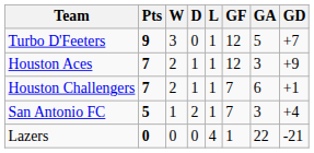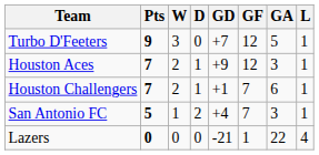 <table class="wikitable">
 <tr>
 <th>Team</th>
 <th>Pts</th>
 <th>W</th>
 <th>D</th>
-<th>L</th>
+<th>GD</th>
 <th>GF</th>
 <th>GA</th>
-<th>GD</th>
+<th>L</th>
 </tr>
 <tr>
 <td><a href='#'>Turbo D'Feeters</a></td>
 <td><strong>9</strong></td>
 <td>3</td>
 <td>0</td>
-<td>1</td>
+<td>+7</td>
 <td>12</td>
 <td>5</td>
-<td>+7</td>
+<td>1</td>
 </tr>
 <tr>
 <td><a href='#'>Houston Aces</a></td>
 <td><strong>7</strong></td>
 <td>2</td>
 <td>1</td>
-<td>1</td>
+<td>+9</td>
 <td>12</td>
 <td>3</td>
-<td>+9</td>
+<td>1</td>
 </tr>
 <tr>
 <td><a href='#'>Houston Challengers</a></td>
 <td><strong>7</strong></td>
 <td>2</td>
 <td>1</td>
-<td>1</td>
+<td>+1</td>
 <td>7</td>
 <td>6</td>
-<td>+1</td>
+<td>1</td>
 </tr>
 <tr>
 <td><a href='#'>San Antonio FC</a></td>
 <td><strong>5</strong></td>
 <td>1</td>
 <td>2</td>
-<td>1</td>
+<td>+4</td>
 <td>7</td>
 <td>3</td>
-<td>+4</td>
+<td>1</td>
 </tr>
 <tr>
 <td>Lazers</td>
 <td><strong>0</strong></td>
 <td>0</td>
 <td>0</td>
-<td>4</td>
+<td>-21</td>
 <td>1</td>
 <td>22</td>
-<td>-21</td>
+<td>4</td>
 </tr>
 </table>
